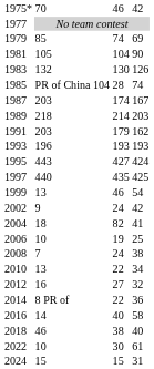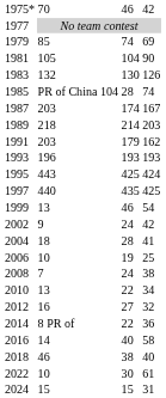 <table>
 <tr>
 <td>1975*</td>
 <td> 70</td>
 <td> 46</td>
 <td> 42</td>
 </tr>
 <tr>
 <td>1977</td>
 <td colspan=3 bgcolor=lightgrey align=center><em>No team contest</em></td>
 </tr>
 <tr>
 <td>1979</td>
 <td> 85</td>
 <td> 74</td>
 <td> 69</td>
 </tr>
 <tr>
 <td>1981</td>
 <td> 105</td>
 <td> 104</td>
 <td> 90</td>
 </tr>
 <tr>
 <td>1983</td>
 <td> 132</td>
 <td> 130</td>
 <td> 126</td>
 </tr>
 <tr>
 <td>1985</td>
 <td {{flag>PR of China 104</td>
 <td> 28</td>
 <td> 74</td>
 </tr>
 <tr>
 <td>1987</td>
 <td> 203</td>
 <td> 174</td>
 <td> 167</td>
 </tr>
 <tr>
 <td>1989</td>
 <td> 218</td>
 <td> 214</td>
 <td> 203</td>
 </tr>
 <tr>
 <td>1991</td>
 <td> 203</td>
 <td> 179</td>
 <td> 162</td>
 </tr>
 <tr>
 <td>1993</td>
 <td> 196</td>
 <td> 193</td>
 <td> 193</td>
 </tr>
 <tr>
 <td>1995 </td>
 <td> 443</td>
-<td> 427</td>
+<td> 425</td>
 <td> 424</td>
 </tr>
 <tr>
 <td>1997</td>
 <td> 440</td>
 <td> 435</td>
 <td> 425</td>
 </tr>
 <tr>
 <td>1999</td>
 <td> 13</td>
 <td> 46</td>
 <td> 54</td>
 </tr>
 <tr>
 <td>2002</td>
 <td> 9</td>
 <td> 24</td>
 <td> 42</td>
 </tr>
 <tr>
 <td>2004</td>
 <td> 18</td>
-<td> 82</td>
+<td> 28</td>
 <td> 41</td>
 </tr>
 <tr>
 <td>2006</td>
 <td> 10</td>
 <td> 19</td>
 <td> 25</td>
 </tr>
 <tr>
 <td>2008</td>
 <td> 7</td>
 <td> 24</td>
 <td> 38</td>
 </tr>
 <tr>
 <td>2010</td>
 <td> 13</td>
 <td> 22</td>
 <td> 34</td>
 </tr>
 <tr>
 <td>2012 </td>
 <td> 16</td>
 <td> 27</td>
 <td> 32</td>
 </tr>
 <tr>
 <td>2014 </td>
 <td> 8 PR of</td>
 <td> 22</td>
 <td> 36</td>
 </tr>
 <tr>
 <td>2016 </td>
 <td> 14</td>
 <td> 40</td>
 <td> 58</td>
 </tr>
 <tr>
 <td>2018</td>
 <td> 46</td>
 <td> 38</td>
 <td> 40</td>
 </tr>
 <tr>
 <td>2022</td>
 <td> 10</td>
 <td> 30</td>
 <td> 61</td>
 </tr>
 <tr>
 <td>2024</td>
 <td> 15</td>
 <td> 15</td>
 <td> 31</td>
 </tr>
 </table>
